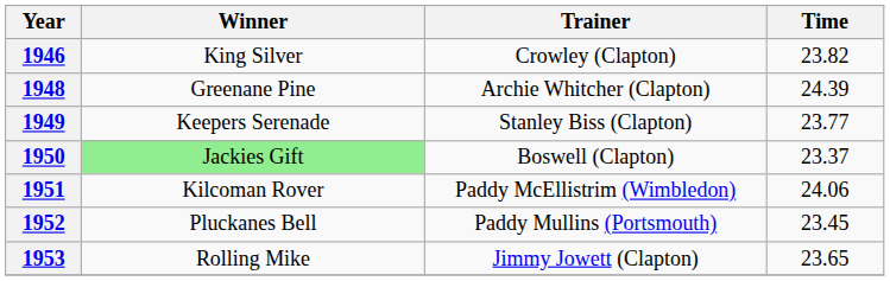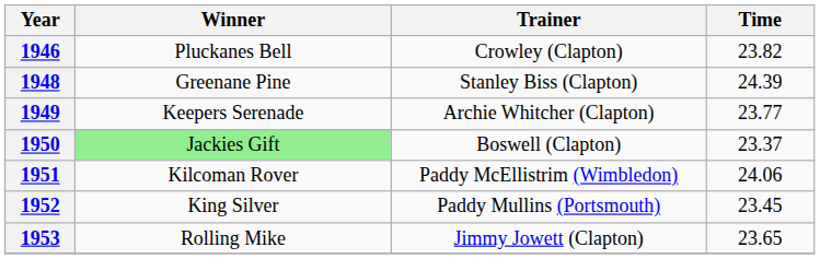 <table class="wikitable collapsible collapsed" style="text-align:center">
 <tr>
 <th width=50>Year</th>
 <th width=250>Winner</th>
 <th width=250>Trainer</th>
 <th width=80>Time</th>
 </tr>
 <tr>
 <th><a href='#'>1946</a></th>
-<td>King Silver</td>
+<td>Pluckanes Bell</td>
 <td>Crowley (Clapton)</td>
 <td>23.82</td>
 </tr>
 <tr>
 <th><a href='#'>1948</a></th>
 <td>Greenane Pine</td>
-<td>Archie Whitcher (Clapton)</td>
+<td>Stanley Biss (Clapton)</td>
 <td>24.39</td>
 </tr>
 <tr>
 <th><a href='#'>1949</a></th>
 <td>Keepers Serenade</td>
-<td>Stanley Biss (Clapton)</td>
+<td>Archie Whitcher (Clapton)</td>
 <td>23.77</td>
 </tr>
 <tr>
 <th><a href='#'>1950</a></th>
 <td style="background: lightgreen;">Jackies Gift</td>
 <td>Boswell (Clapton)</td>
 <td>23.37</td>
 </tr>
 <tr>
 <th><a href='#'>1951</a></th>
 <td>Kilcoman Rover</td>
 <td>Paddy McEllistrim <a href='#'>(Wimbledon)</a></td>
 <td>24.06</td>
 </tr>
 <tr>
 <th><a href='#'>1952</a></th>
-<td>Pluckanes Bell</td>
+<td>King Silver</td>
 <td>Paddy Mullins <a href='#'>(Portsmouth)</a></td>
 <td>23.45</td>
 </tr>
 <tr>
 <th><a href='#'>1953</a></th>
 <td>Rolling Mike</td>
 <td><a href='#'>Jimmy Jowett</a> (Clapton)</td>
 <td>23.65</td>
 </tr>
 <tr>
 </tr>
 </table>
